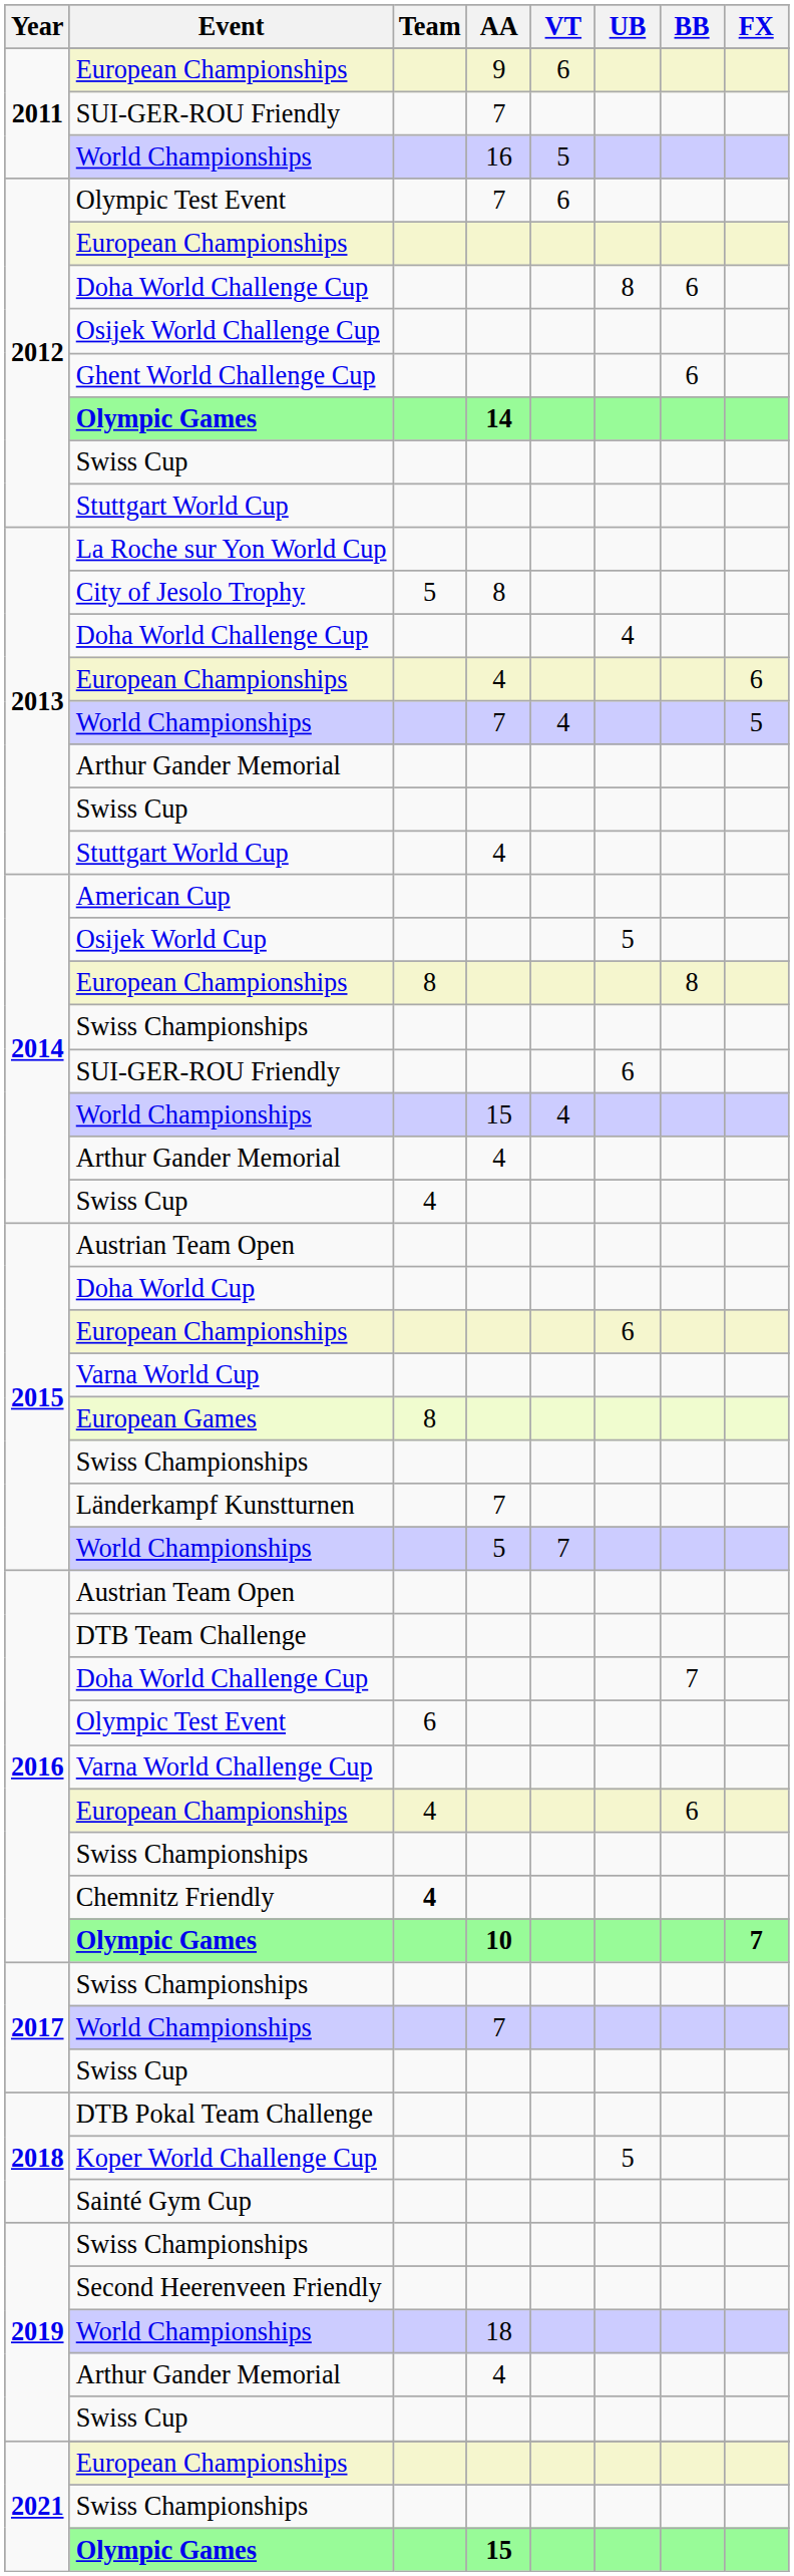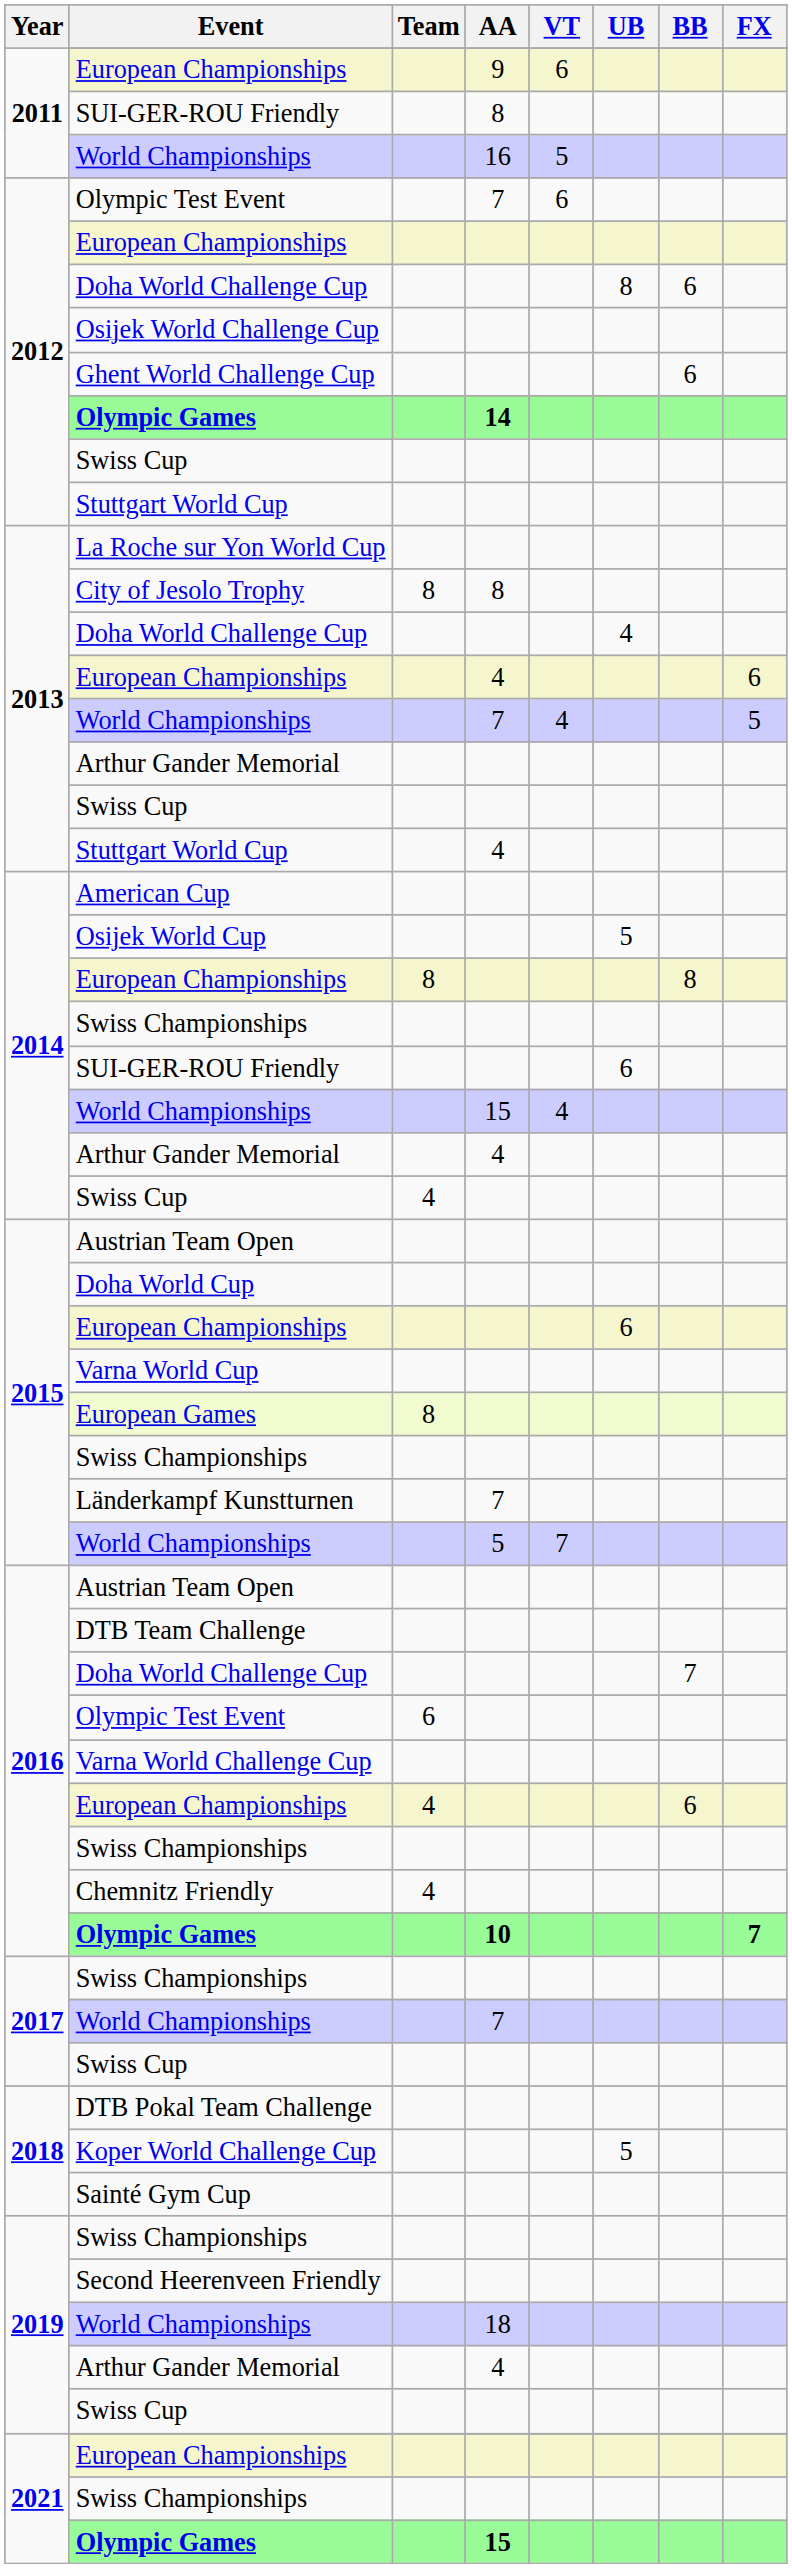 <table class="wikitable" style="text-align:center; font-size:95%;">
 <tr>
 <th align=center>Year</th>
 <th align=center>Event</th>
 <th style="width:30px;">Team</th>
 <th style="width:30px;">AA</th>
 <th style="width:30px;"><a href='#'>VT</a></th>
 <th style="width:30px;"><a href='#'>UB</a></th>
 <th style="width:30px;"><a href='#'>BB</a></th>
 <th style="width:30px;"><a href='#'>FX</a></th>
 </tr>
 <tr>
 <td rowspan="4"><strong>2011</strong></td>
 </tr>
 <tr bgcolor=#F5F6CE>
 <td align=left><a href='#'>European Championships</a></td>
 <td></td>
 <td>9</td>
 <td>6</td>
 <td></td>
 <td></td>
 <td></td>
 </tr>
 <tr>
 <td align=left>SUI-GER-ROU Friendly</td>
 <td></td>
-<td>7</td>
+<td>8</td>
 <td></td>
 <td></td>
 <td></td>
 <td></td>
 </tr>
 <tr bgcolor=#CCCCFF>
 <td align=left><a href='#'>World Championships</a></td>
 <td></td>
 <td>16</td>
 <td>5</td>
 <td></td>
 <td></td>
 <td></td>
 </tr>
 <tr>
 <td rowspan="8"><strong>2012</strong></td>
 <td align=left>Olympic Test Event</td>
 <td></td>
 <td>7</td>
 <td>6</td>
 <td></td>
 <td></td>
 <td></td>
 </tr>
 <tr bgcolor=#F5F6CE>
 <td align=left><a href='#'>European Championships</a></td>
 <td></td>
 <td></td>
 <td></td>
 <td></td>
 <td></td>
 <td></td>
 </tr>
 <tr>
 <td align=left><a href='#'>Doha World Challenge Cup</a></td>
 <td></td>
 <td></td>
 <td></td>
 <td>8</td>
 <td>6</td>
 <td></td>
 </tr>
 <tr>
 <td align=left><a href='#'>Osijek World Challenge Cup</a></td>
 <td></td>
 <td></td>
 <td></td>
 <td></td>
 <td></td>
 <td></td>
 </tr>
 <tr>
 <td align=left><a href='#'>Ghent World Challenge Cup</a></td>
 <td></td>
 <td></td>
 <td></td>
 <td></td>
 <td>6</td>
 <td></td>
 </tr>
 <tr bgcolor=98FB98>
 <td align=left><strong><a href='#'>Olympic Games</a></strong></td>
 <td></td>
 <td><strong>14</strong></td>
 <td><strong></strong></td>
 <td></td>
 <td></td>
 <td></td>
 </tr>
 <tr>
 <td align=left>Swiss Cup</td>
 <td></td>
 <td></td>
 <td></td>
 <td></td>
 <td></td>
 <td></td>
 </tr>
 <tr>
 <td align=left><a href='#'>Stuttgart World Cup</a></td>
 <td></td>
 <td></td>
 <td></td>
 <td></td>
 <td></td>
 <td></td>
 </tr>
 <tr>
 <td rowspan="8"><strong>2013</strong></td>
 <td align=left><a href='#'>La Roche sur Yon World Cup</a></td>
 <td></td>
 <td></td>
 <td></td>
 <td></td>
 <td></td>
 <td></td>
 </tr>
 <tr>
 <td align=left><a href='#'>City of Jesolo Trophy</a></td>
-<td>5</td>
+<td>8</td>
 <td>8</td>
 <td></td>
 <td></td>
 <td></td>
 <td></td>
 </tr>
 <tr>
 <td align=left><a href='#'>Doha World Challenge Cup</a></td>
 <td></td>
 <td></td>
 <td></td>
 <td>4</td>
 <td></td>
 <td></td>
 </tr>
 <tr bgcolor=#F5F6CE>
 <td align=left><a href='#'>European Championships</a></td>
 <td></td>
 <td>4</td>
 <td></td>
 <td></td>
 <td></td>
 <td>6</td>
 </tr>
 <tr bgcolor=#CCCCFF>
 <td align=left><a href='#'>World Championships</a></td>
 <td></td>
 <td>7</td>
 <td>4</td>
 <td></td>
 <td></td>
 <td>5</td>
 </tr>
 <tr>
 <td align=left>Arthur Gander Memorial</td>
 <td></td>
 <td></td>
 <td></td>
 <td></td>
 <td></td>
 <td></td>
 </tr>
 <tr>
 <td align=left>Swiss Cup</td>
 <td></td>
 <td></td>
 <td></td>
 <td></td>
 <td></td>
 <td></td>
 </tr>
 <tr>
 <td align=left><a href='#'>Stuttgart World Cup</a></td>
 <td></td>
 <td>4</td>
 <td></td>
 <td></td>
 <td></td>
 <td></td>
 </tr>
 <tr>
 <td rowspan="8"><strong><a href='#'>2014</a></strong></td>
 <td align=left><a href='#'>American Cup</a></td>
 <td></td>
 <td></td>
 <td></td>
 <td></td>
 <td></td>
 <td></td>
 </tr>
 <tr>
 <td align=left><a href='#'>Osijek World Cup</a></td>
 <td></td>
 <td></td>
 <td></td>
 <td>5</td>
 <td></td>
 <td></td>
 </tr>
 <tr bgcolor=#F5F6CE>
 <td align=left><a href='#'>European Championships</a></td>
 <td>8</td>
 <td></td>
 <td></td>
 <td></td>
 <td>8</td>
 <td></td>
 </tr>
 <tr>
 <td align=left>Swiss Championships</td>
 <td></td>
 <td></td>
 <td></td>
 <td></td>
 <td></td>
 <td></td>
 </tr>
 <tr>
 <td align=left>SUI-GER-ROU Friendly</td>
 <td></td>
 <td></td>
 <td></td>
 <td>6</td>
 <td></td>
 <td></td>
 </tr>
 <tr bgcolor=#CCCCFF>
 <td align=left><a href='#'>World Championships</a></td>
 <td></td>
 <td>15</td>
 <td>4</td>
 <td></td>
 <td></td>
 <td></td>
 </tr>
 <tr>
 <td align=left>Arthur Gander Memorial</td>
 <td></td>
 <td>4</td>
 <td></td>
 <td></td>
 <td></td>
 <td></td>
 </tr>
 <tr>
 <td align=left>Swiss Cup</td>
 <td>4</td>
 <td></td>
 <td></td>
 <td></td>
 <td></td>
 <td></td>
 </tr>
 <tr>
 <td rowspan="8"><strong><a href='#'>2015</a></strong></td>
 <td align=left>Austrian Team Open</td>
 <td></td>
 <td></td>
 <td></td>
 <td></td>
 <td></td>
 <td></td>
 </tr>
 <tr>
 <td align=left><a href='#'>Doha World Cup</a></td>
 <td></td>
 <td></td>
 <td></td>
 <td></td>
 <td></td>
 <td></td>
 </tr>
 <tr bgcolor=#F5F6CE>
 <td align=left><a href='#'>European Championships</a></td>
 <td></td>
 <td></td>
 <td></td>
 <td>6</td>
 <td></td>
 <td></td>
 </tr>
 <tr>
 <td align=left><a href='#'>Varna World Cup</a></td>
 <td></td>
 <td></td>
 <td></td>
 <td></td>
 <td></td>
 <td></td>
 </tr>
 <tr bgcolor=#f0fccf>
 <td align=left><a href='#'>European Games</a></td>
 <td>8</td>
 <td></td>
 <td></td>
 <td></td>
 <td></td>
 <td></td>
 </tr>
 <tr>
 <td align=left>Swiss Championships</td>
 <td></td>
 <td></td>
 <td></td>
 <td></td>
 <td></td>
 <td></td>
 </tr>
 <tr>
 <td align=left>Länderkampf Kunstturnen</td>
 <td></td>
 <td>7</td>
 <td></td>
 <td></td>
 <td></td>
 <td></td>
 </tr>
 <tr bgcolor=#CCCCFF>
 <td align=left><a href='#'>World Championships</a></td>
 <td></td>
 <td>5</td>
 <td>7</td>
 <td></td>
 <td></td>
 <td></td>
 </tr>
 <tr>
 <td rowspan="9"><strong><a href='#'>2016</a></strong></td>
 <td align=left>Austrian Team Open</td>
 <td></td>
 <td></td>
 <td></td>
 <td></td>
 <td></td>
 <td></td>
 </tr>
 <tr>
 <td align=left>DTB Team Challenge</td>
 <td></td>
 <td></td>
 <td></td>
 <td></td>
 <td></td>
 <td></td>
 </tr>
 <tr>
 <td align=left><a href='#'>Doha World Challenge Cup</a></td>
 <td></td>
 <td></td>
 <td></td>
 <td></td>
 <td>7</td>
 <td></td>
 </tr>
 <tr>
 <td align=left><a href='#'>Olympic Test Event</a></td>
 <td>6</td>
 <td></td>
 <td></td>
 <td></td>
 <td></td>
 <td></td>
 </tr>
 <tr>
 <td align=left><a href='#'>Varna World Challenge Cup</a></td>
 <td></td>
 <td></td>
 <td></td>
 <td></td>
 <td></td>
 <td></td>
 </tr>
 <tr bgcolor=#F5F6CE>
 <td align=left><a href='#'>European Championships</a></td>
 <td>4</td>
 <td></td>
 <td></td>
 <td></td>
 <td>6</td>
 <td></td>
 </tr>
 <tr>
 <td align=left>Swiss Championships</td>
 <td></td>
 <td></td>
 <td></td>
 <td></td>
 <td></td>
 <td></td>
 </tr>
 <tr>
 <td align=left>Chemnitz Friendly</td>
-<td><strong>4</strong></td>
+<td>4</td>
 <td></td>
 <td></td>
 <td></td>
 <td></td>
 <td></td>
 </tr>
 <tr bgcolor=98FB98>
 <td align=left><strong><a href='#'>Olympic Games</a></strong></td>
 <td></td>
 <td><strong>10</strong></td>
 <td></td>
 <td></td>
 <td></td>
 <td><strong>7</strong></td>
 </tr>
 <tr>
 <td rowspan="3"><strong><a href='#'>2017</a></strong></td>
 <td align=left>Swiss Championships</td>
 <td></td>
 <td></td>
 <td></td>
 <td></td>
 <td></td>
 <td></td>
 </tr>
 <tr bgcolor=#CCCCFF>
 <td align=left><a href='#'>World Championships</a></td>
 <td></td>
 <td>7</td>
 <td></td>
 <td></td>
 <td></td>
 <td></td>
 </tr>
 <tr>
 <td align=left>Swiss Cup</td>
 <td></td>
 <td></td>
 <td></td>
 <td></td>
 <td></td>
 <td></td>
 </tr>
 <tr>
 <td rowspan="3"><strong><a href='#'>2018</a></strong></td>
 <td align=left>DTB Pokal Team Challenge</td>
 <td></td>
 <td></td>
 <td></td>
 <td></td>
 <td></td>
 <td></td>
 </tr>
 <tr>
 <td align=left><a href='#'>Koper World Challenge Cup</a></td>
 <td></td>
 <td></td>
 <td></td>
 <td>5</td>
 <td></td>
 <td></td>
 </tr>
 <tr>
 <td align=left>Sainté Gym Cup</td>
 <td></td>
 <td></td>
 <td></td>
 <td></td>
 <td></td>
 <td></td>
 </tr>
 <tr>
 <td rowspan="5"><strong><a href='#'>2019</a></strong></td>
 <td align=left>Swiss Championships</td>
 <td></td>
 <td></td>
 <td></td>
 <td></td>
 <td></td>
 <td></td>
 </tr>
 <tr>
 <td align=left>Second Heerenveen Friendly</td>
 <td></td>
 <td></td>
 <td></td>
 <td></td>
 <td></td>
 <td></td>
 </tr>
 <tr bgcolor=#CCCCFF>
 <td align=left><a href='#'>World Championships</a></td>
 <td></td>
 <td>18</td>
 <td></td>
 <td></td>
 <td></td>
 <td></td>
 </tr>
 <tr>
 <td align=left>Arthur Gander Memorial</td>
 <td></td>
 <td>4</td>
 <td></td>
 <td></td>
 <td></td>
 <td></td>
 </tr>
 <tr>
 <td align=left>Swiss Cup</td>
 <td></td>
 <td></td>
 <td></td>
 <td></td>
 <td></td>
 <td></td>
 </tr>
 <tr>
 <td rowspan="4"><strong><a href='#'>2021</a></strong></td>
 </tr>
 <tr bgcolor=#F5F6CE>
 <td align=left><a href='#'>European Championships</a></td>
 <td></td>
 <td></td>
 <td></td>
 <td></td>
 <td></td>
 <td></td>
 </tr>
 <tr>
 <td align=left>Swiss Championships</td>
 <td></td>
 <td></td>
 <td></td>
 <td></td>
 <td></td>
 <td></td>
 </tr>
 <tr bgcolor=98FB98>
 <td align=left><strong><a href='#'>Olympic Games</a></strong></td>
 <td></td>
 <td><strong>15</strong></td>
 <td><strong></strong></td>
 <td></td>
 <td></td>
 <td></td>
 </tr>
 </table>
